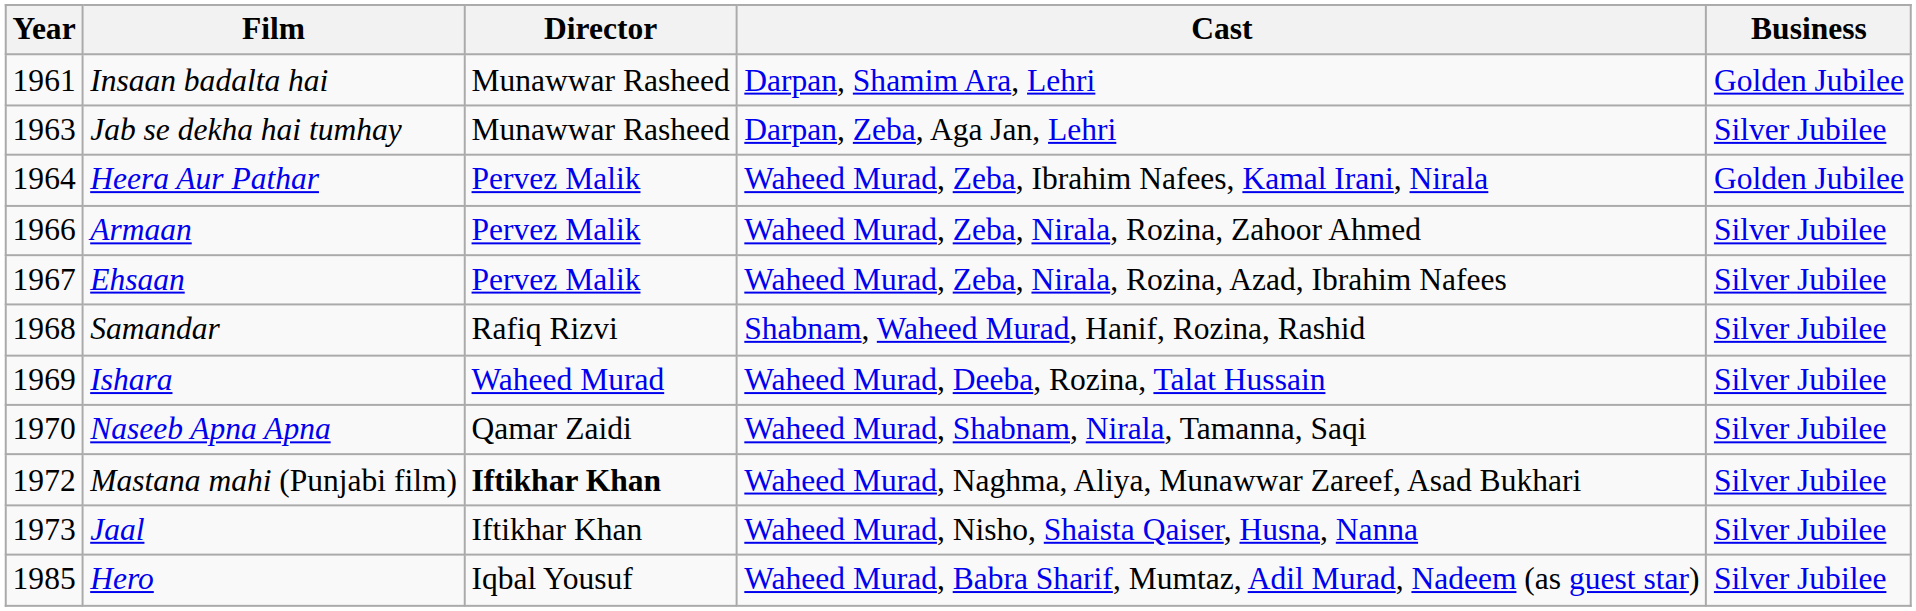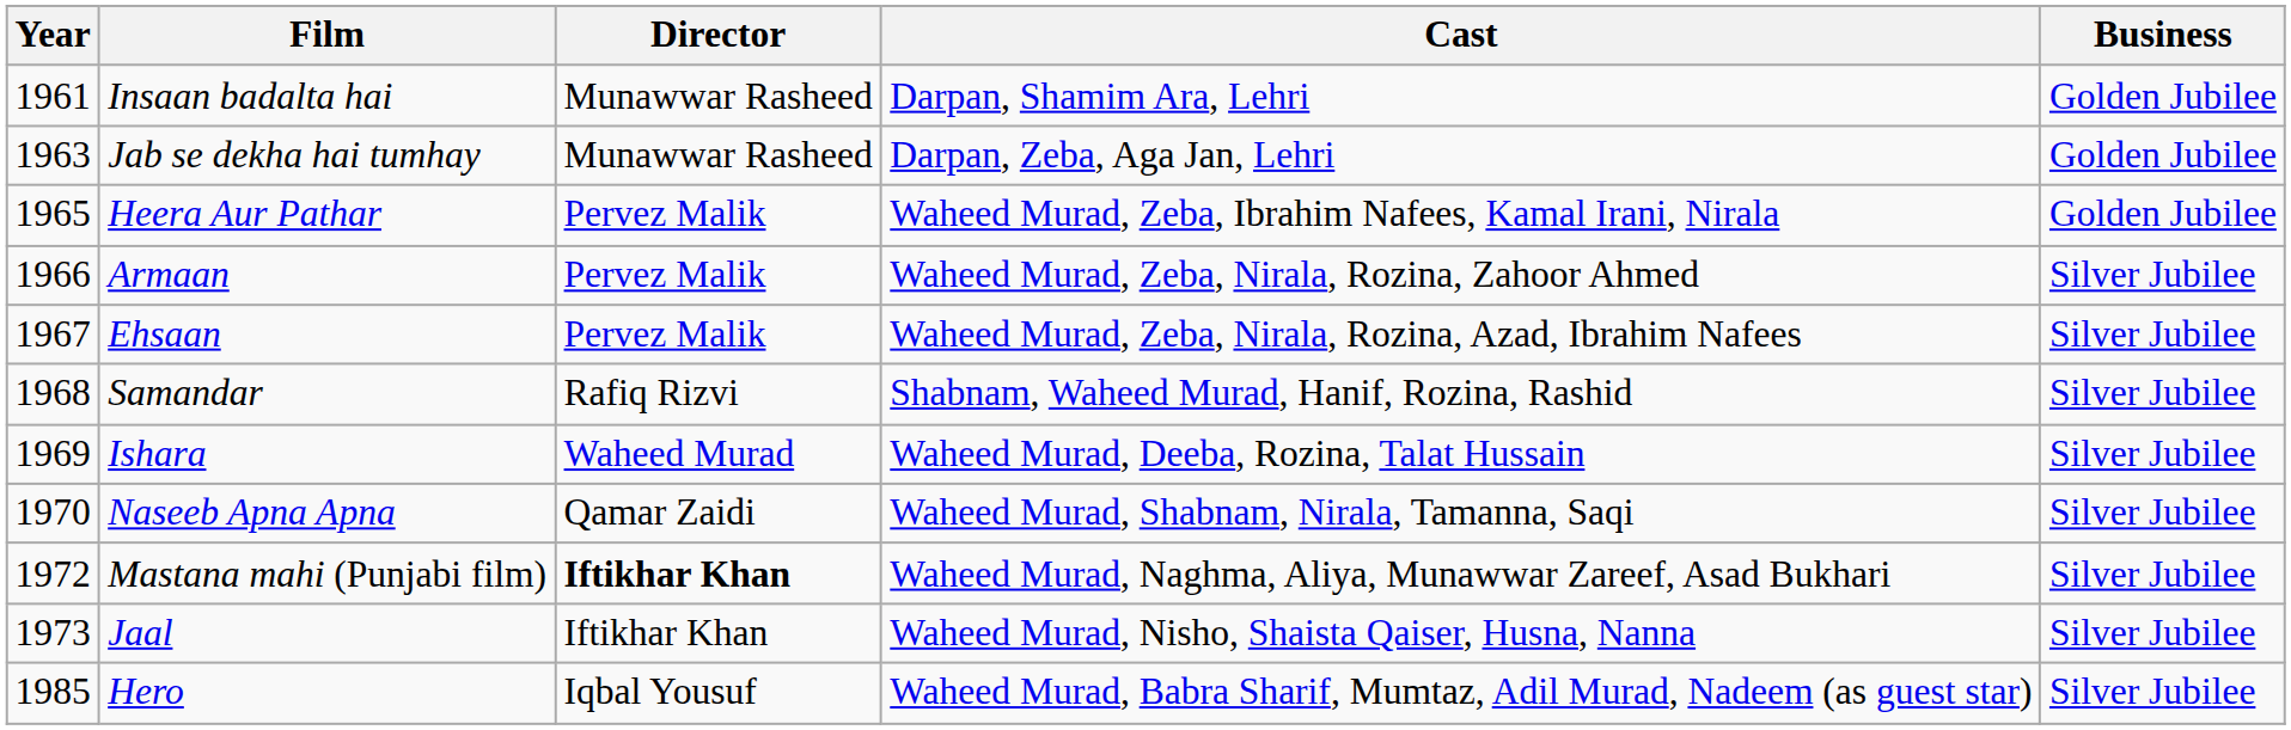 <table class="wikitable sortable" style="margin-left:auto;margin-right:auto">
 <tr>
 <th>Year</th>
 <th>Film</th>
 <th>Director</th>
 <th>Cast</th>
 <th>Business</th>
 </tr>
 <tr>
 <td>1961</td>
 <td><em>Insaan badalta hai</em></td>
 <td>Munawwar Rasheed</td>
 <td><a href='#'>Darpan</a>, <a href='#'>Shamim Ara</a>, <a href='#'>Lehri</a></td>
 <td><a href='#'>Golden Jubilee</a></td>
 </tr>
 <tr>
 <td>1963</td>
 <td><em>Jab se dekha hai tumhay</em></td>
 <td>Munawwar Rasheed</td>
 <td><a href='#'>Darpan</a>, <a href='#'>Zeba</a>, Aga Jan, <a href='#'>Lehri</a></td>
-<td><a href='#'>Silver Jubilee</a></td>
+<td><a href='#'>Golden Jubilee</a></td>
 </tr>
 <tr>
-<td>1964</td>
+<td>1965</td>
 <td><em><a href='#'>Heera Aur Pathar</a></em></td>
 <td><a href='#'>Pervez Malik</a></td>
 <td><a href='#'>Waheed Murad</a>, <a href='#'>Zeba</a>, Ibrahim Nafees, <a href='#'>Kamal Irani</a>, <a href='#'>Nirala</a></td>
 <td><a href='#'>Golden Jubilee</a></td>
 </tr>
 <tr>
 <td>1966</td>
 <td><em><a href='#'>Armaan</a></em></td>
 <td><a href='#'>Pervez Malik</a></td>
 <td><a href='#'>Waheed Murad</a>, <a href='#'>Zeba</a>, <a href='#'>Nirala</a>, Rozina, Zahoor Ahmed</td>
 <td><a href='#'>Silver Jubilee</a></td>
 </tr>
 <tr>
 <td>1967</td>
 <td><em><a href='#'>Ehsaan</a></em></td>
 <td><a href='#'>Pervez Malik</a></td>
 <td><a href='#'>Waheed Murad</a>, <a href='#'>Zeba</a>, <a href='#'>Nirala</a>, Rozina, Azad, Ibrahim Nafees</td>
 <td><a href='#'>Silver Jubilee</a></td>
 </tr>
 <tr>
 <td>1968</td>
 <td><em>Samandar</em></td>
 <td>Rafiq Rizvi</td>
 <td><a href='#'>Shabnam</a>, <a href='#'>Waheed Murad</a>, Hanif, Rozina, Rashid</td>
 <td><a href='#'>Silver Jubilee</a></td>
 </tr>
 <tr>
 <td>1969</td>
 <td><em><a href='#'>Ishara</a></em></td>
 <td><a href='#'>Waheed Murad</a></td>
 <td><a href='#'>Waheed Murad</a>, <a href='#'>Deeba</a>, Rozina, <a href='#'>Talat Hussain</a></td>
 <td><a href='#'>Silver Jubilee</a></td>
 </tr>
 <tr>
 <td>1970</td>
 <td><em><a href='#'>Naseeb Apna Apna</a></em></td>
 <td>Qamar Zaidi</td>
 <td><a href='#'>Waheed Murad</a>, <a href='#'>Shabnam</a>, <a href='#'>Nirala</a>, Tamanna, Saqi</td>
 <td><a href='#'>Silver Jubilee</a></td>
 </tr>
 <tr>
 <td>1972</td>
 <td><em>Mastana mahi</em> (Punjabi film)</td>
 <td><strong>Iftikhar Khan</strong></td>
 <td><a href='#'>Waheed Murad</a>, Naghma, Aliya, Munawwar Zareef, Asad Bukhari</td>
 <td><a href='#'>Silver Jubilee</a></td>
 </tr>
 <tr>
 <td>1973</td>
 <td><em><a href='#'>Jaal</a></em></td>
 <td>Iftikhar Khan</td>
 <td><a href='#'>Waheed Murad</a>, Nisho, <a href='#'>Shaista Qaiser</a>, <a href='#'>Husna</a>, <a href='#'>Nanna</a></td>
 <td><a href='#'>Silver Jubilee</a></td>
 </tr>
 <tr>
 <td>1985</td>
 <td><em><a href='#'>Hero</a></em></td>
 <td>Iqbal Yousuf</td>
 <td><a href='#'>Waheed Murad</a>, <a href='#'>Babra Sharif</a>, Mumtaz, <a href='#'>Adil Murad</a>, <a href='#'>Nadeem</a> (as <a href='#'>guest star</a>)</td>
 <td><a href='#'>Silver Jubilee</a></td>
 </tr>
 </table>
